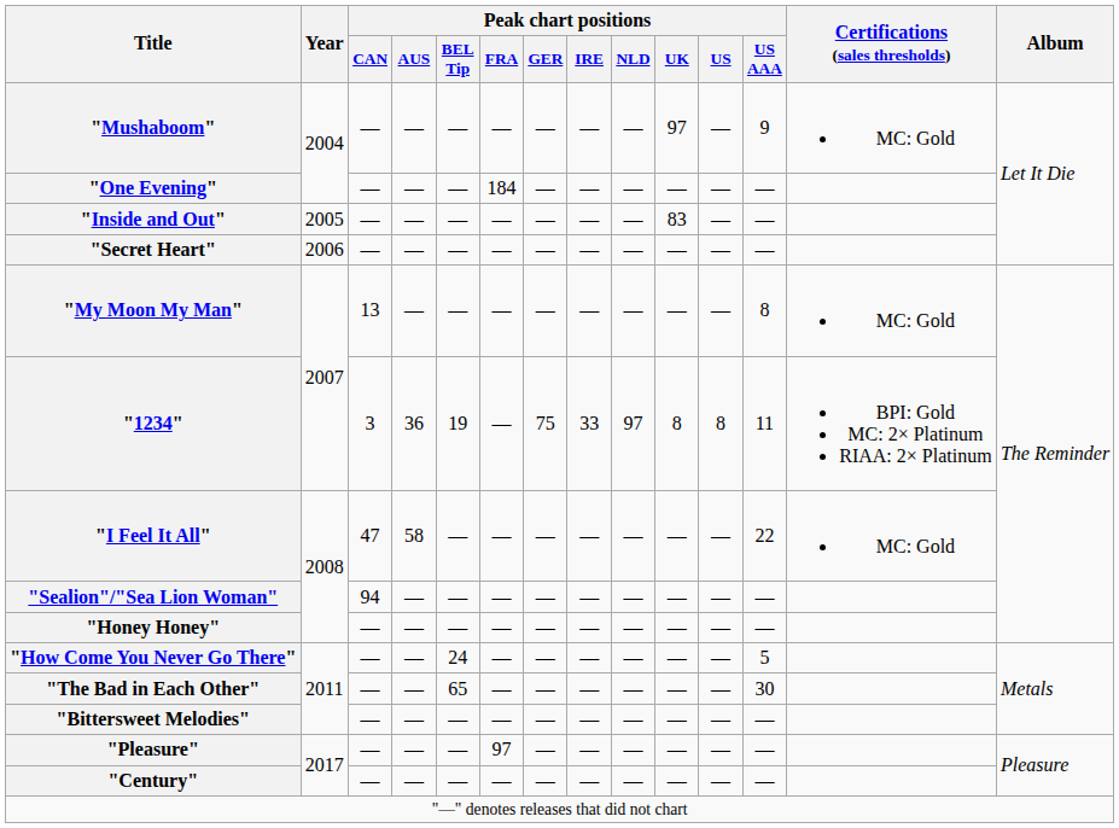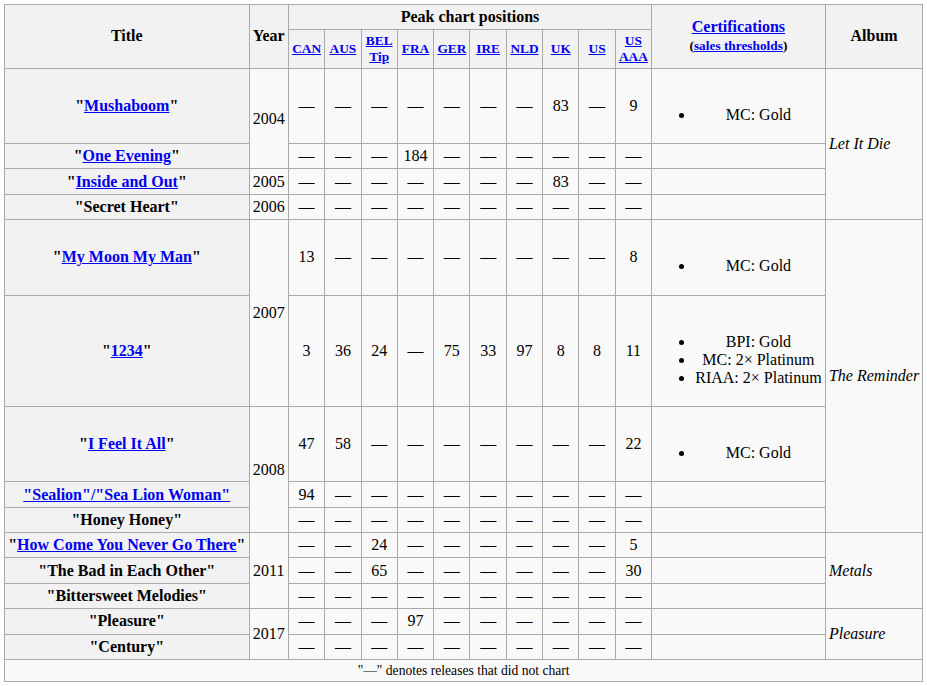 <table class="wikitable plainrowheaders" style="text-align:center;">
 <tr>
 <th rowspan="2">Title</th>
 <th rowspan="2">Year</th>
 <th colspan="10">Peak chart positions</th>
 <th rowspan="2"><a href='#'>Certifications</a><br><small>(<a href='#'>sales thresholds</a>)</small></th>
 <th rowspan="2">Album</th>
 </tr>
 <tr style="font-size:smaller;">
 <th width="30"><a href='#'>CAN</a><br></th>
 <th width="30"><a href='#'>AUS</a><br></th>
 <th width="30"><a href='#'>BEL<br>Tip</a><br></th>
 <th width="30"><a href='#'>FRA</a><br></th>
 <th width="30"><a href='#'>GER</a><br></th>
 <th width="30"><a href='#'>IRE</a><br></th>
 <th width="30"><a href='#'>NLD</a><br></th>
 <th width="30"><a href='#'>UK</a><br></th>
 <th width="30"><a href='#'>US</a><br></th>
 <th width="30"><a href='#'>US AAA</a><br></th>
 </tr>
 <tr>
 <th scope="row">"<a href='#'>Mushaboom</a>"</th>
 <td rowspan="2">2004</td>
 <td>—</td>
 <td>—</td>
 <td>—</td>
 <td>—</td>
 <td>—</td>
 <td>—</td>
 <td>—</td>
-<td>97</td>
+<td>83</td>
 <td>—</td>
 <td>9</td>
 <td><br><ul><li>MC: Gold</li></ul></td>
 <td align="left" rowspan="4"><em>Let It Die</em></td>
 </tr>
 <tr>
 <th scope="row">"<a href='#'>One Evening</a>"</th>
 <td>—</td>
 <td>—</td>
 <td>—</td>
 <td>184</td>
 <td>—</td>
 <td>—</td>
 <td>—</td>
 <td>—</td>
 <td>—</td>
 <td>—</td>
 <td></td>
 </tr>
 <tr>
 <th scope="row">"<a href='#'>Inside and Out</a>"</th>
 <td>2005</td>
 <td>—</td>
 <td>—</td>
 <td>—</td>
 <td>—</td>
 <td>—</td>
 <td>—</td>
 <td>—</td>
 <td>83</td>
 <td>—</td>
 <td>—</td>
 <td></td>
 </tr>
 <tr>
 <th scope="row">"Secret Heart"</th>
 <td>2006</td>
 <td>—</td>
 <td>—</td>
 <td>—</td>
 <td>—</td>
 <td>—</td>
 <td>—</td>
 <td>—</td>
 <td>—</td>
 <td>—</td>
 <td>—</td>
 <td></td>
 </tr>
 <tr>
 <th scope="row">"<a href='#'>My Moon My Man</a>"</th>
 <td rowspan="2">2007</td>
 <td>13</td>
 <td>—</td>
 <td>—</td>
 <td>—</td>
 <td>—</td>
 <td>—</td>
 <td>—</td>
 <td>—</td>
 <td>—</td>
 <td>8</td>
 <td><br><ul><li>MC: Gold</li></ul></td>
 <td align="left" rowspan="5"><em>The Reminder</em></td>
 </tr>
 <tr>
 <th scope="row">"<a href='#'>1234</a>"</th>
 <td>3</td>
 <td>36</td>
-<td>19</td>
+<td>24</td>
 <td>—</td>
 <td>75</td>
 <td>33</td>
 <td>97</td>
 <td>8</td>
 <td>8</td>
 <td>11</td>
 <td><br><ul><li>BPI: Gold</li><li>MC: 2× Platinum</li><li>RIAA: 2× Platinum</li></ul></td>
 </tr>
 <tr>
 <th scope="row">"<a href='#'>I Feel It All</a>"</th>
 <td rowspan="3">2008</td>
 <td>47</td>
 <td>58</td>
 <td>—</td>
 <td>—</td>
 <td>—</td>
 <td>—</td>
 <td>—</td>
 <td>—</td>
 <td>—</td>
 <td>22</td>
 <td><br><ul><li>MC: Gold</li></ul></td>
 </tr>
 <tr>
 <th scope="row"><a href='#'>"Sealion"/"Sea Lion Woman"</a></th>
 <td>94</td>
 <td>—</td>
 <td>—</td>
 <td>—</td>
 <td>—</td>
 <td>—</td>
 <td>—</td>
 <td>—</td>
 <td>—</td>
 <td>—</td>
 <td></td>
 </tr>
 <tr>
 <th scope="row">"Honey Honey"</th>
 <td>—</td>
 <td>—</td>
 <td>—</td>
 <td>—</td>
 <td>—</td>
 <td>—</td>
 <td>—</td>
 <td>—</td>
 <td>—</td>
 <td>—</td>
 <td></td>
 </tr>
 <tr>
 <th scope="row">"<a href='#'>How Come You Never Go There</a>"</th>
 <td rowspan="3">2011</td>
 <td>—</td>
 <td>—</td>
 <td>24</td>
 <td>—</td>
 <td>—</td>
 <td>—</td>
 <td>—</td>
 <td>—</td>
 <td>—</td>
 <td>5</td>
 <td></td>
 <td align="left" rowspan="3"><em>Metals</em></td>
 </tr>
 <tr>
 <th scope="row">"The Bad in Each Other"</th>
 <td>—</td>
 <td>—</td>
 <td>65</td>
 <td>—</td>
 <td>—</td>
 <td>—</td>
 <td>—</td>
 <td>—</td>
 <td>—</td>
 <td>30</td>
 <td></td>
 </tr>
 <tr>
 <th scope="row">"Bittersweet Melodies"</th>
 <td>—</td>
 <td>—</td>
 <td>—</td>
 <td>—</td>
 <td>—</td>
 <td>—</td>
 <td>—</td>
 <td>—</td>
 <td>—</td>
 <td>—</td>
 <td></td>
 </tr>
 <tr>
 <th scope="row">"Pleasure"</th>
 <td rowspan="2">2017</td>
 <td>—</td>
 <td>—</td>
 <td>—</td>
 <td>97</td>
 <td>—</td>
 <td>—</td>
 <td>—</td>
 <td>—</td>
 <td>—</td>
 <td>—</td>
 <td></td>
 <td align="left" rowspan="2"><em>Pleasure</em></td>
 </tr>
 <tr>
 <th scope="row">"Century" </th>
 <td>—</td>
 <td>—</td>
 <td>—</td>
 <td>—</td>
 <td>—</td>
 <td>—</td>
 <td>—</td>
 <td>—</td>
 <td>—</td>
 <td>—</td>
 <td></td>
 </tr>
 <tr>
 <td colspan="20" style="font-size:85%">"—" denotes releases that did not chart</td>
 </tr>
 </table>
